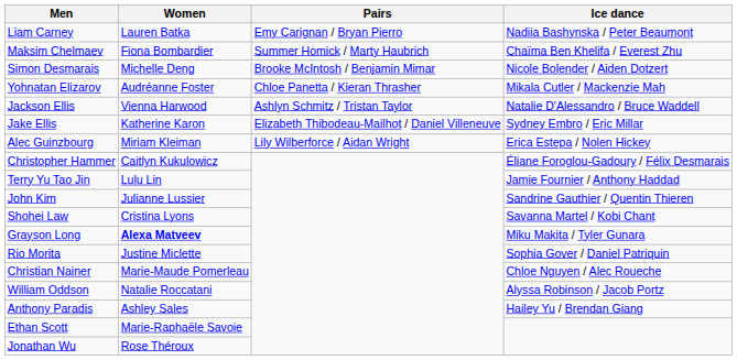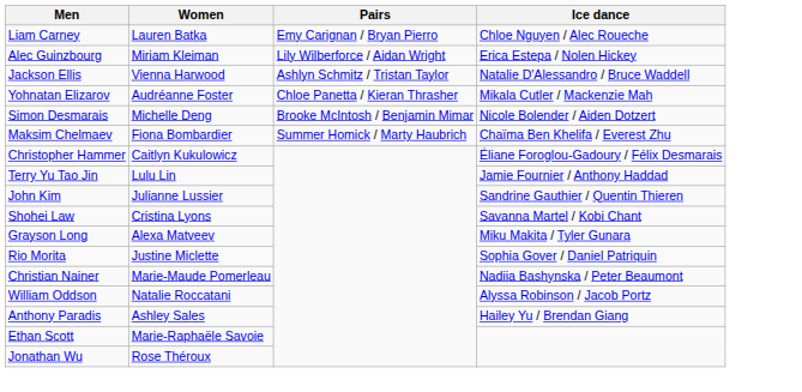 <table class="wikitable">
 <tr>
 <th>Men</th>
 <th>Women</th>
 <th>Pairs</th>
 <th>Ice dance</th>
 </tr>
 <tr>
 <td><a href='#'>Liam Carney</a></td>
 <td><a href='#'>Lauren Batka</a></td>
 <td><a href='#'>Emy Carignan</a> / <a href='#'>Bryan Pierro</a></td>
-<td><a href='#'>Nadiia Bashynska</a> / <a href='#'>Peter Beaumont</a></td>
+<td><a href='#'>Chloe Nguyen</a> / <a href='#'>Alec Roueche</a></td>
 </tr>
 <tr>
-<td><a href='#'>Maksim Chelmaev</a></td>
-<td><a href='#'>Fiona Bombardier</a></td>
-<td><a href='#'>Summer Homick</a> / <a href='#'>Marty Haubrich</a></td>
-<td><a href='#'>Chaïma Ben Khelifa</a> / <a href='#'>Everest Zhu</a></td>
+<td><a href='#'>Alec Guinzbourg</a></td>
+<td><a href='#'>Miriam Kleiman</a></td>
+<td><a href='#'>Lily Wilberforce</a> / <a href='#'>Aidan Wright</a></td>
+<td><a href='#'>Erica Estepa</a> / <a href='#'>Nolen Hickey</a></td>
+</tr>
+<tr>
+<td><a href='#'>Jackson Ellis</a></td>
+<td><a href='#'>Vienna Harwood</a></td>
+<td><a href='#'>Ashlyn Schmitz</a> / <a href='#'>Tristan Taylor</a></td>
+<td><a href='#'>Natalie D'Alessandro</a> / <a href='#'>Bruce Waddell</a></td>
+</tr>
+<tr>
+<td><a href='#'>Yohnatan Elizarov</a></td>
+<td><a href='#'>Audréanne Foster</a></td>
+<td><a href='#'>Chloe Panetta</a> / <a href='#'>Kieran Thrasher</a></td>
+<td><a href='#'>Mikala Cutler</a> / <a href='#'>Mackenzie Mah</a></td>
 </tr>
 <tr>
 <td><a href='#'>Simon Desmarais</a></td>
 <td><a href='#'>Michelle Deng</a></td>
 <td><a href='#'>Brooke McIntosh</a> / <a href='#'>Benjamin Mimar</a></td>
 <td><a href='#'>Nicole Bolender</a> / <a href='#'>Aiden Dotzert</a></td>
 </tr>
 <tr>
-<td><a href='#'>Yohnatan Elizarov</a></td>
-<td><a href='#'>Audréanne Foster</a></td>
-<td><a href='#'>Chloe Panetta</a> / <a href='#'>Kieran Thrasher</a></td>
-<td><a href='#'>Mikala Cutler</a> / <a href='#'>Mackenzie Mah</a></td>
-</tr>
-<tr>
-<td><a href='#'>Jackson Ellis</a></td>
-<td><a href='#'>Vienna Harwood</a></td>
-<td><a href='#'>Ashlyn Schmitz</a> / <a href='#'>Tristan Taylor</a></td>
-<td><a href='#'>Natalie D'Alessandro</a> / <a href='#'>Bruce Waddell</a></td>
-</tr>
-<tr>
-<td><a href='#'>Jake Ellis</a></td>
-<td><a href='#'>Katherine Karon</a></td>
-<td><a href='#'>Elizabeth Thibodeau-Mailhot</a> / <a href='#'>Daniel Villeneuve</a></td>
-<td><a href='#'>Sydney Embro</a> / <a href='#'>Eric Millar</a></td>
-</tr>
-<tr>
-<td><a href='#'>Alec Guinzbourg</a></td>
-<td><a href='#'>Miriam Kleiman</a></td>
-<td><a href='#'>Lily Wilberforce</a> / <a href='#'>Aidan Wright</a></td>
-<td><a href='#'>Erica Estepa</a> / <a href='#'>Nolen Hickey</a></td>
+<td><a href='#'>Maksim Chelmaev</a></td>
+<td><a href='#'>Fiona Bombardier</a></td>
+<td><a href='#'>Summer Homick</a> / <a href='#'>Marty Haubrich</a></td>
+<td><a href='#'>Chaïma Ben Khelifa</a> / <a href='#'>Everest Zhu</a></td>
 </tr>
 <tr>
 <td><a href='#'>Christopher Hammer</a></td>
 <td><a href='#'>Caitlyn Kukulowicz</a></td>
 <td rowspan=11></td>
 <td><a href='#'>Éliane Foroglou-Gadoury</a> / <a href='#'>Félix Desmarais</a></td>
 </tr>
 <tr>
 <td><a href='#'>Terry Yu Tao Jin</a></td>
 <td><a href='#'>Lulu Lin</a></td>
 <td><a href='#'>Jamie Fournier</a> / <a href='#'>Anthony Haddad</a></td>
 </tr>
 <tr>
 <td><a href='#'>John Kim</a></td>
 <td><a href='#'>Julianne Lussier</a></td>
 <td><a href='#'>Sandrine Gauthier</a> / <a href='#'>Quentin Thieren</a></td>
 </tr>
 <tr>
 <td><a href='#'>Shohei Law</a></td>
 <td><a href='#'>Cristina Lyons</a></td>
 <td><a href='#'>Savanna Martel</a> / <a href='#'>Kobi Chant</a></td>
 </tr>
 <tr>
 <td><a href='#'>Grayson Long</a></td>
-<td><strong><a href='#'>Alexa Matveev</a></strong></td>
+<td><a href='#'>Alexa Matveev</a></td>
 <td><a href='#'>Miku Makita</a> / <a href='#'>Tyler Gunara</a></td>
 </tr>
 <tr>
 <td><a href='#'>Rio Morita</a></td>
 <td><a href='#'>Justine Miclette</a></td>
 <td><a href='#'>Sophia Gover</a> / <a href='#'>Daniel Patriquin</a></td>
 </tr>
 <tr>
 <td><a href='#'>Christian Nainer</a></td>
 <td><a href='#'>Marie-Maude Pomerleau</a></td>
-<td><a href='#'>Chloe Nguyen</a> / <a href='#'>Alec Roueche</a></td>
+<td><a href='#'>Nadiia Bashynska</a> / <a href='#'>Peter Beaumont</a></td>
 </tr>
 <tr>
 <td><a href='#'>William Oddson</a></td>
 <td><a href='#'>Natalie Roccatani</a></td>
 <td><a href='#'>Alyssa Robinson</a> / <a href='#'>Jacob Portz</a></td>
 </tr>
 <tr>
 <td><a href='#'>Anthony Paradis</a></td>
 <td><a href='#'>Ashley Sales</a></td>
 <td><a href='#'>Hailey Yu</a> / <a href='#'>Brendan Giang</a></td>
 </tr>
 <tr>
 <td><a href='#'>Ethan Scott</a></td>
 <td><a href='#'>Marie-Raphaële Savoie</a></td>
 <td rowspan=2></td>
 </tr>
 <tr>
 <td><a href='#'>Jonathan Wu</a></td>
 <td><a href='#'>Rose Théroux</a></td>
 </tr>
 </table>
